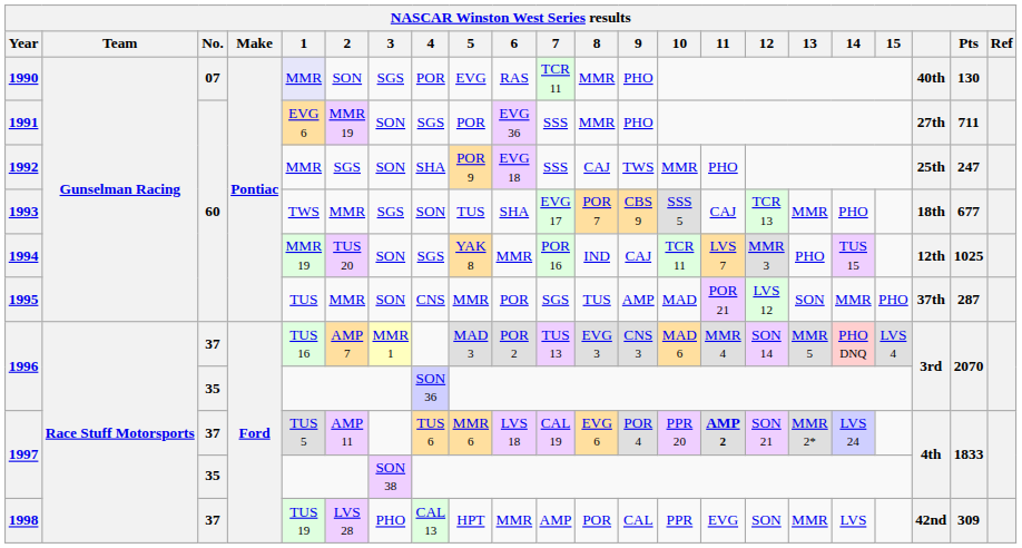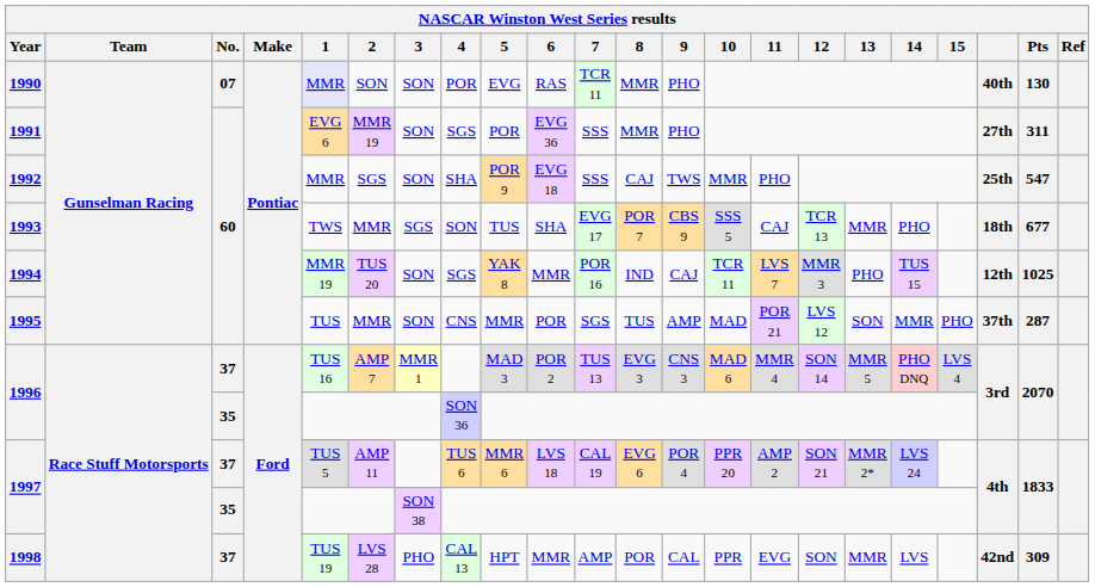 <table class="wikitable" style="text-align:center; font-size:75%">
 <tr>
 <th colspan="22"><a href='#'>NASCAR Winston West Series</a> results</th>
 </tr>
 <tr>
 <th>Year</th>
 <th>Team</th>
 <th>No.</th>
 <th>Make</th>
 <th>1</th>
 <th>2</th>
 <th>3</th>
 <th>4</th>
 <th>5</th>
 <th>6</th>
 <th>7</th>
 <th>8</th>
 <th>9</th>
 <th>10</th>
 <th>11</th>
 <th>12</th>
 <th>13</th>
 <th>14</th>
 <th>15</th>
 <th></th>
 <th>Pts</th>
 <th>Ref</th>
 </tr>
 <tr>
 <th><a href='#'>1990</a></th>
 <th rowspan=6><a href='#'>Gunselman Racing</a></th>
 <th>07</th>
 <th rowspan=6><a href='#'>Pontiac</a></th>
 <td style="background: lavender;"><a href='#'>MMR</a></td>
 <td><a href='#'>SON</a></td>
-<td><a href='#'>SGS</a></td>
+<td><a href='#'>SON</a></td>
 <td><a href='#'>POR</a></td>
 <td><a href='#'>EVG</a></td>
 <td><a href='#'>RAS</a></td>
 <td style="background:#DFFFDF;"><a href='#'>TCR</a> <br><small>11</small></td>
 <td><a href='#'>MMR</a></td>
 <td><a href='#'>PHO</a></td>
 <td colspan=6></td>
 <th>40th</th>
 <th>130</th>
 <th></th>
 </tr>
 <tr>
 <th><a href='#'>1991</a></th>
 <th rowspan=5>60</th>
 <td style="background:#FFDF9F;"><a href='#'>EVG</a> <br><small>6</small></td>
 <td style="background:#EFCFFF;"><a href='#'>MMR</a> <br><small>19</small></td>
 <td><a href='#'>SON</a></td>
 <td><a href='#'>SGS</a></td>
 <td><a href='#'>POR</a></td>
 <td style="background:#EFCFFF;"><a href='#'>EVG</a> <br><small>36</small></td>
 <td><a href='#'>SSS</a></td>
 <td><a href='#'>MMR</a></td>
 <td><a href='#'>PHO</a></td>
 <td colspan=6></td>
 <th>27th</th>
-<th>711</th>
+<th>311</th>
 <th></th>
 </tr>
 <tr>
 <th><a href='#'>1992</a></th>
 <td><a href='#'>MMR</a></td>
 <td><a href='#'>SGS</a></td>
 <td><a href='#'>SON</a></td>
 <td><a href='#'>SHA</a></td>
 <td style="background:#FFDF9F;"><a href='#'>POR</a> <br><small>9</small></td>
 <td style="background:#EFCFFF;"><a href='#'>EVG</a> <br><small>18</small></td>
 <td><a href='#'>SSS</a></td>
 <td><a href='#'>CAJ</a></td>
 <td><a href='#'>TWS</a></td>
 <td><a href='#'>MMR</a></td>
 <td><a href='#'>PHO</a></td>
 <td colspan=4></td>
 <th>25th</th>
-<th>247</th>
+<th>547</th>
 <th></th>
 </tr>
 <tr>
 <th><a href='#'>1993</a></th>
 <td><a href='#'>TWS</a></td>
 <td><a href='#'>MMR</a></td>
 <td><a href='#'>SGS</a></td>
 <td><a href='#'>SON</a></td>
 <td><a href='#'>TUS</a></td>
 <td><a href='#'>SHA</a></td>
 <td style="background:#DFFFDF;"><a href='#'>EVG</a> <br><small>17</small></td>
 <td style="background:#FFDF9F;"><a href='#'>POR</a> <br><small>7</small></td>
 <td style="background:#FFDF9F;"><a href='#'>CBS</a> <br><small>9</small></td>
 <td style="background:#DFDFDF;"><a href='#'>SSS</a> <br><small>5</small></td>
 <td><a href='#'>CAJ</a></td>
 <td style="background:#DFFFDF;"><a href='#'>TCR</a> <br><small>13</small></td>
 <td><a href='#'>MMR</a></td>
 <td><a href='#'>PHO</a></td>
 <td></td>
 <th>18th</th>
 <th>677</th>
 <th></th>
 </tr>
 <tr>
 <th><a href='#'>1994</a></th>
 <td style="background:#DFFFDF;"><a href='#'>MMR</a> <br><small>19</small></td>
 <td style="background:#EFCFFF;"><a href='#'>TUS</a> <br><small>20</small></td>
 <td><a href='#'>SON</a></td>
 <td><a href='#'>SGS</a></td>
 <td style="background:#FFDF9F;"><a href='#'>YAK</a> <br><small>8</small></td>
 <td><a href='#'>MMR</a></td>
 <td style="background:#DFFFDF;"><a href='#'>POR</a> <br><small>16</small></td>
 <td><a href='#'>IND</a></td>
 <td><a href='#'>CAJ</a></td>
 <td style="background:#DFFFDF;"><a href='#'>TCR</a> <br><small>11</small></td>
 <td style="background:#FFDF9F;"><a href='#'>LVS</a> <br><small>7</small></td>
 <td style="background:#DFDFDF;"><a href='#'>MMR</a> <br><small>3</small></td>
 <td><a href='#'>PHO</a></td>
 <td style="background:#EFCFFF;"><a href='#'>TUS</a> <br><small>15</small></td>
 <td></td>
 <th>12th</th>
 <th>1025</th>
 <th></th>
 </tr>
 <tr>
 <th><a href='#'>1995</a></th>
 <td><a href='#'>TUS</a></td>
 <td><a href='#'>MMR</a></td>
 <td><a href='#'>SON</a></td>
 <td><a href='#'>CNS</a></td>
 <td><a href='#'>MMR</a></td>
 <td><a href='#'>POR</a></td>
 <td><a href='#'>SGS</a></td>
 <td><a href='#'>TUS</a></td>
 <td><a href='#'>AMP</a></td>
 <td><a href='#'>MAD</a></td>
 <td style="background:#EFCFFF;"><a href='#'>POR</a> <br><small>21</small></td>
 <td style="background:#DFFFDF;"><a href='#'>LVS</a> <br><small>12</small></td>
 <td><a href='#'>SON</a></td>
 <td><a href='#'>MMR</a></td>
 <td><a href='#'>PHO</a></td>
 <th>37th</th>
 <th>287</th>
 <th></th>
 </tr>
 <tr>
 <th rowspan=2><a href='#'>1996</a></th>
 <th rowspan=5 nowrap><a href='#'>Race Stuff Motorsports</a></th>
 <th>37</th>
 <th rowspan=5><a href='#'>Ford</a></th>
 <td style="background:#DFFFDF;"><a href='#'>TUS</a> <br><small>16</small></td>
 <td style="background:#FFDF9F;"><a href='#'>AMP</a> <br><small>7</small></td>
 <td style="background:#FFFFBF;"><a href='#'>MMR</a> <br><small>1</small></td>
 <td></td>
 <td style="background:#DFDFDF;"><a href='#'>MAD</a> <br><small>3</small></td>
 <td style="background:#DFDFDF;"><a href='#'>POR</a> <br><small>2</small></td>
 <td style="background:#EFCFFF;"><a href='#'>TUS</a> <br><small>13</small></td>
 <td style="background:#DFDFDF;"><a href='#'>EVG</a> <br><small>3</small></td>
 <td style="background:#DFDFDF;"><a href='#'>CNS</a> <br><small>3</small></td>
 <td style="background:#FFDF9F;"><a href='#'>MAD</a> <br><small>6</small></td>
 <td style="background:#DFDFDF;"><a href='#'>MMR</a> <br><small>4</small></td>
 <td style="background:#EFCFFF;"><a href='#'>SON</a> <br><small>14</small></td>
 <td style="background:#DFDFDF;"><a href='#'>MMR</a> <br><small>5</small></td>
 <td style="background:#FFCFCF;"><a href='#'>PHO</a> <br><small>DNQ</small></td>
 <td style="background:#DFDFDF;"><a href='#'>LVS</a> <br><small>4</small></td>
 <th rowspan=2>3rd</th>
 <th rowspan=2>2070</th>
 <th rowspan=2></th>
 </tr>
 <tr>
 <th>35</th>
 <td colspan=3></td>
 <td style="background:#CFCFFF;"><a href='#'>SON</a> <br><small>36</small></td>
 <td colspan=11></td>
 </tr>
 <tr>
 <th rowspan=2><a href='#'>1997</a></th>
 <th>37</th>
 <td style="background:#DFDFDF;"><a href='#'>TUS</a> <br><small>5</small></td>
 <td style="background:#EFCFFF;"><a href='#'>AMP</a> <br><small>11</small></td>
 <td></td>
 <td style="background:#FFDF9F;"><a href='#'>TUS</a> <br><small>6</small></td>
 <td style="background:#FFDF9F;"><a href='#'>MMR</a> <br><small>6</small></td>
 <td style="background:#EFCFFF;"><a href='#'>LVS</a> <br><small>18</small></td>
 <td style="background:#EFCFFF;"><a href='#'>CAL</a> <br><small>19</small></td>
 <td style="background:#FFDF9F;"><a href='#'>EVG</a> <br><small>6</small></td>
 <td style="background:#DFDFDF;"><a href='#'>POR</a> <br><small>4</small></td>
 <td style="background:#EFCFFF;"><a href='#'>PPR</a> <br><small>20</small></td>
-<td style="background:#DFDFDF;"><strong><a href='#'>AMP</a> <br><small>2</small></strong></td>
+<td style="background:#DFDFDF;"><a href='#'>AMP</a> <br><small>2</small></td>
 <td style="background:#EFCFFF;"><a href='#'>SON</a> <br><small>21</small></td>
 <td style="background:#DFDFDF;"><a href='#'>MMR</a> <br><small>2*</small></td>
 <td style="background:#CFCFFF;"><a href='#'>LVS</a> <br><small>24</small></td>
 <td></td>
 <th rowspan=2>4th</th>
 <th rowspan=2>1833</th>
 <th rowspan=2></th>
 </tr>
 <tr>
 <th>35</th>
 <td colspan=2></td>
 <td style="background:#EFCFFF;"><a href='#'>SON</a> <br><small>38</small></td>
 <td colspan=12></td>
 </tr>
 <tr>
 <th><a href='#'>1998</a></th>
 <th>37</th>
 <td style="background:#DFFFDF;"><a href='#'>TUS</a> <br><small>19</small></td>
 <td style="background:#EFCFFF;"><a href='#'>LVS</a> <br><small>28</small></td>
 <td><a href='#'>PHO</a></td>
 <td style="background:#DFFFDF;"><a href='#'>CAL</a> <br><small>13</small></td>
 <td><a href='#'>HPT</a></td>
 <td><a href='#'>MMR</a></td>
 <td><a href='#'>AMP</a></td>
 <td><a href='#'>POR</a></td>
 <td><a href='#'>CAL</a></td>
 <td><a href='#'>PPR</a></td>
 <td><a href='#'>EVG</a></td>
 <td><a href='#'>SON</a></td>
 <td><a href='#'>MMR</a></td>
 <td><a href='#'>LVS</a></td>
 <td></td>
 <th>42nd</th>
 <th>309</th>
 <th></th>
 </tr>
 </table>
